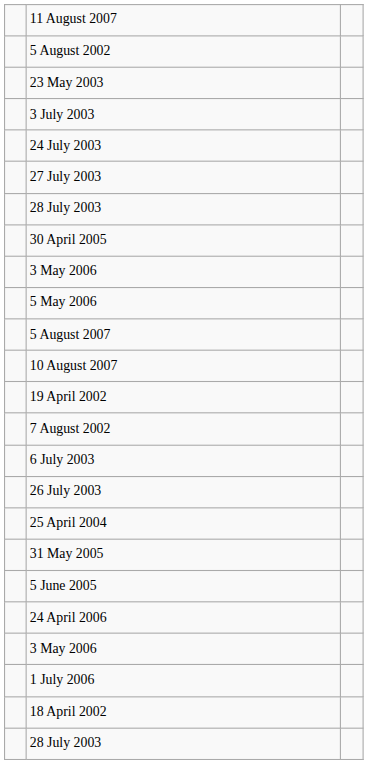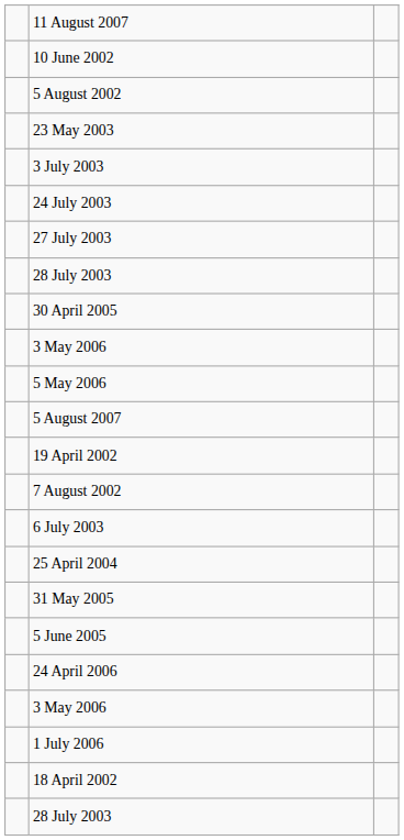 <table class="wikitable" style="font-size: 80%; float: left; width: 26em; margin-right: 1em; height: 700px">
 <tr>
 <td></td>
 <td>11 August 2007</td>
+<td></td>
+</tr>
+<tr>
+<td></td>
+<td>10 June 2002</td>
 <td></td>
 </tr>
 <tr>
 <td></td>
 <td>5 August 2002</td>
 <td></td>
 </tr>
 <tr>
 <td></td>
 <td>23 May 2003</td>
 <td></td>
 </tr>
 <tr>
 <td></td>
 <td>3 July 2003</td>
 <td></td>
 </tr>
 <tr>
 <td></td>
 <td>24 July 2003</td>
 <td></td>
 </tr>
 <tr>
 <td></td>
 <td>27 July 2003</td>
 <td></td>
 </tr>
 <tr>
 <td></td>
 <td>28 July 2003</td>
 <td></td>
 </tr>
 <tr>
 <td></td>
 <td>30 April 2005</td>
 <td></td>
 </tr>
 <tr>
 <td></td>
 <td>3 May 2006</td>
 <td></td>
 </tr>
 <tr>
 <td></td>
 <td>5 May 2006</td>
 <td></td>
 </tr>
 <tr>
 <td></td>
 <td>5 August 2007</td>
 <td></td>
 </tr>
 <tr>
 <td></td>
-<td>10 August 2007</td>
-<td></td>
-</tr>
-<tr>
-<td></td>
 <td>19 April 2002</td>
 <td></td>
 </tr>
 <tr>
 <td></td>
 <td>7 August 2002</td>
 <td></td>
 </tr>
 <tr>
 <td></td>
 <td>6 July 2003</td>
-<td></td>
-</tr>
-<tr>
-<td></td>
-<td>26 July 2003</td>
 <td></td>
 </tr>
 <tr>
 <td></td>
 <td>25 April 2004</td>
 <td></td>
 </tr>
 <tr>
 <td></td>
 <td>31 May 2005</td>
 <td></td>
 </tr>
 <tr>
 <td></td>
 <td>5 June 2005</td>
 <td></td>
 </tr>
 <tr>
 <td></td>
 <td>24 April 2006</td>
 <td></td>
 </tr>
 <tr>
 <td></td>
 <td>3 May 2006</td>
 <td></td>
 </tr>
 <tr>
 <td></td>
 <td>1 July 2006</td>
 <td></td>
 </tr>
 <tr>
 <td></td>
 <td>18 April 2002</td>
 <td></td>
 </tr>
 <tr>
 <td></td>
 <td>28 July 2003</td>
 <td></td>
 </tr>
 </table>
